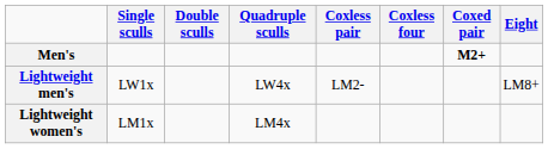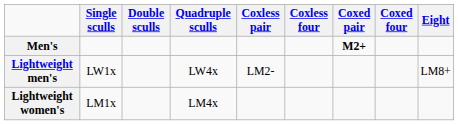 <table class="wikitable" style="text-align:center;">
 <tr>
 <td></td>
 <th><a href='#'>Single sculls</a></th>
 <th><a href='#'>Double sculls</a></th>
 <th><a href='#'>Quadruple sculls</a></th>
 <th><a href='#'>Coxless pair</a></th>
 <th><a href='#'>Coxless four</a></th>
 <th><a href='#'>Coxed pair</a></th>
+<th><a href='#'>Coxed four</a></th>
 <th><a href='#'>Eight</a></th>
 </tr>
 <tr>
 <th>Men's</th>
 <td></td>
 <td></td>
 <td></td>
 <td></td>
 <td></td>
 <td><strong>M2+ </strong></td>
 <td></td>
+<td></td>
 </tr>
 <tr>
 <th><a href='#'>Lightweight</a> men's</th>
 <td>LW1x </td>
 <td></td>
 <td>LW4x </td>
 <td>LM2- </td>
+<td></td>
 <td></td>
 <td></td>
 <td>LM8+ </td>
 </tr>
 <tr>
 <th>Lightweight women's</th>
 <td>LM1x </td>
 <td></td>
 <td>LM4x </td>
 <td></td>
 <td></td>
 <td></td>
 <td></td>
+<td></td>
 </tr>
 </table>
